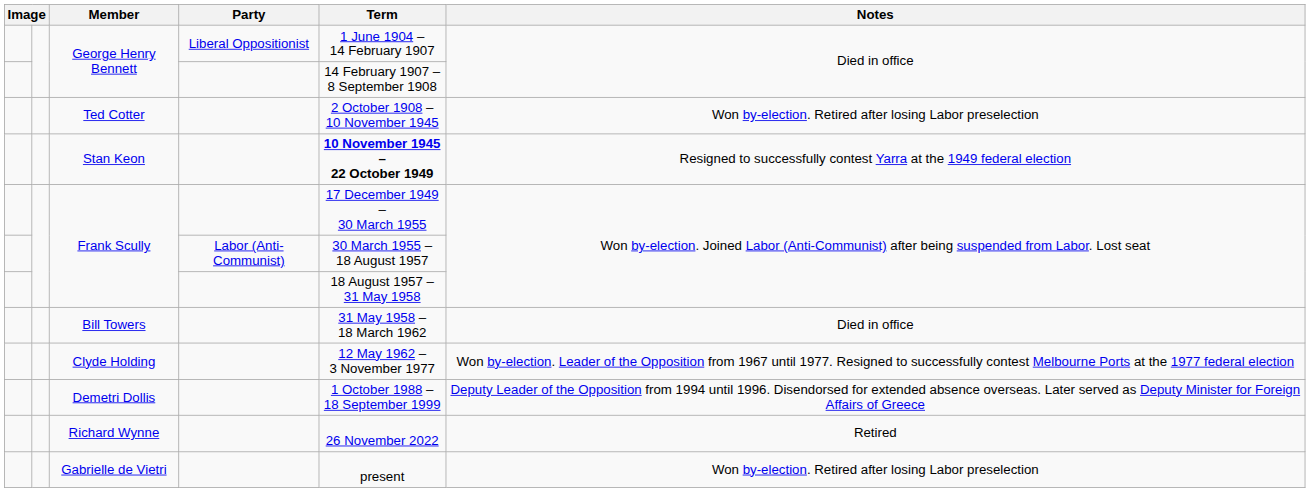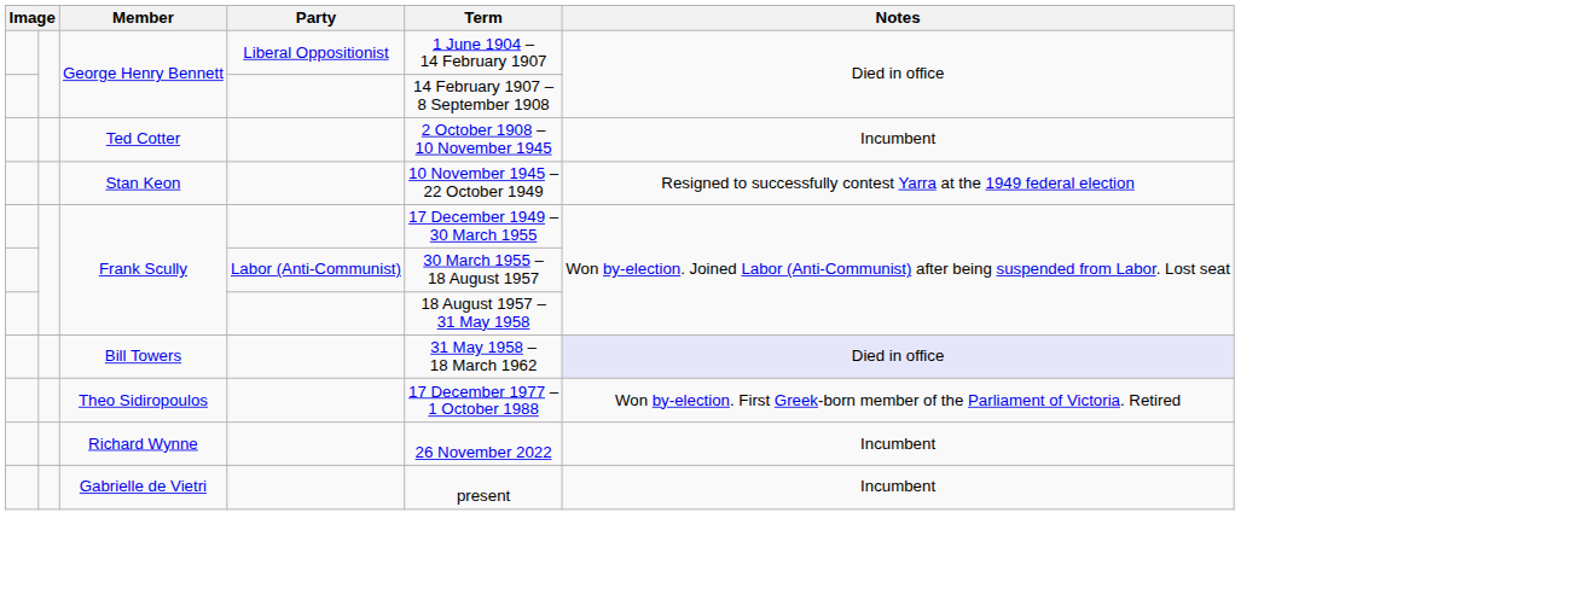 <table class="wikitable" style="text-align:center">
 <tr>
 <th colspan=2>Image</th>
 <th>Member</th>
 <th>Party</th>
 <th>Term</th>
 <th>Notes</th>
 </tr>
 <tr>
 <td> </td>
 <td rowspan=2></td>
 <td rowspan=2><a href='#'>George Henry Bennett</a><br></td>
 <td><a href='#'>Liberal Oppositionist</a></td>
 <td><a href='#'>1 June 1904</a> –<br> 14 February 1907</td>
 <td rowspan=2>Died in office</td>
 </tr>
 <tr>
 <td> </td>
 <td></td>
 <td>14 February 1907 –<br> 8 September 1908</td>
 </tr>
 <tr>
 <td> </td>
 <td></td>
 <td><a href='#'>Ted Cotter</a><br></td>
 <td></td>
 <td><a href='#'>2 October 1908</a> –<br> <a href='#'>10 November 1945</a></td>
-<td>Won <a href='#'>by-election</a>. Retired after losing Labor preselection</td>
+<td>Incumbent</td>
 </tr>
 <tr>
 <td> </td>
 <td></td>
 <td><a href='#'>Stan Keon</a><br></td>
 <td></td>
-<td><strong><a href='#'>10 November 1945</a> –<br> 22 October 1949</strong></td>
+<td><a href='#'>10 November 1945</a> –<br> 22 October 1949</td>
 <td>Resigned to successfully contest <a href='#'>Yarra</a> at the <a href='#'>1949 federal election</a></td>
 </tr>
 <tr>
 <td> </td>
 <td rowspan=3></td>
 <td rowspan=3><a href='#'>Frank Scully</a><br></td>
 <td></td>
 <td><a href='#'>17 December 1949</a> –<br> <a href='#'>30 March 1955</a></td>
 <td rowspan=3>Won <a href='#'>by-election</a>. Joined <a href='#'>Labor (Anti-Communist)</a> after being <a href='#'>suspended from Labor</a>. Lost seat</td>
 </tr>
 <tr>
 <td> </td>
 <td><a href='#'>Labor (Anti-Communist)</a></td>
 <td><a href='#'>30 March 1955</a> –<br> 18 August 1957</td>
 </tr>
 <tr>
 <td> </td>
 <td></td>
 <td>18 August 1957 –<br> <a href='#'>31 May 1958</a></td>
 </tr>
 <tr>
 <td> </td>
 <td></td>
 <td><a href='#'>Bill Towers</a><br></td>
 <td></td>
 <td><a href='#'>31 May 1958</a> –<br> 18 March 1962</td>
-<td>Died in office</td>
+<td style="background: lavender;">Died in office</td>
 </tr>
 <tr>
 <td> </td>
 <td></td>
-<td><a href='#'>Clyde Holding</a><br></td>
+<td><a href='#'>Theo Sidiropoulos</a><br></td>
 <td></td>
-<td><a href='#'>12 May 1962</a> –<br> 3 November 1977</td>
-<td>Won <a href='#'>by-election</a>. <a href='#'>Leader of the Opposition</a> from 1967 until 1977. Resigned to successfully contest <a href='#'>Melbourne Ports</a> at the <a href='#'>1977 federal election</a></td>
-</tr>
-<tr>
-<td> </td>
-<td></td>
-<td><a href='#'>Demetri Dollis</a><br></td>
-<td></td>
-<td><a href='#'>1 October 1988</a> –<br> <a href='#'>18 September 1999</a></td>
-<td><a href='#'>Deputy Leader of the Opposition</a> from 1994 until 1996. Disendorsed for extended absence overseas. Later served as <a href='#'>Deputy Minister for Foreign Affairs of Greece</a></td>
+<td><a href='#'>17 December 1977</a> –<br> <a href='#'>1 October 1988</a></td>
+<td>Won <a href='#'>by-election</a>. First <a href='#'>Greek</a>-born member of the <a href='#'>Parliament of Victoria</a>. Retired</td>
 </tr>
 <tr>
 <td> </td>
 <td></td>
 <td><a href='#'>Richard Wynne</a><br></td>
 <td></td>
 <td><br> <a href='#'>26 November 2022</a></td>
-<td>Retired</td>
+<td>Incumbent</td>
 </tr>
 <tr>
 <td> </td>
 <td></td>
 <td><a href='#'>Gabrielle de Vietri</a><br></td>
 <td></td>
 <td><br> present</td>
-<td>Won <a href='#'>by-election</a>. Retired after losing Labor preselection</td>
+<td>Incumbent</td>
 </tr>
 </table>
